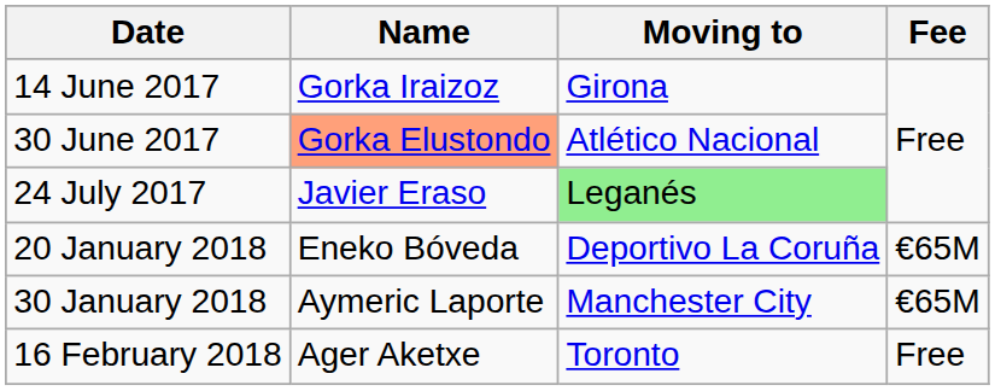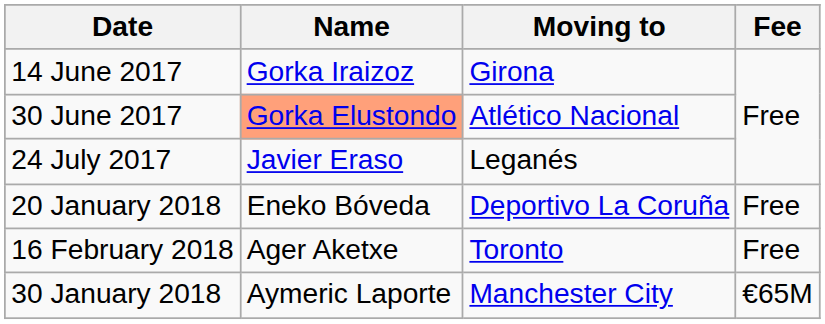 <table class=wikitable>
 <tr>
 <th>Date</th>
 <th>Name</th>
 <th>Moving to</th>
 <th>Fee</th>
 </tr>
 <tr>
 <td>14 June 2017</td>
 <td> <a href='#'>Gorka Iraizoz</a></td>
 <td> <a href='#'>Girona</a></td>
 <td rowspan=3>Free</td>
 </tr>
 <tr>
 <td>30 June 2017</td>
 <td style="background: lightsalmon;"> <a href='#'>Gorka Elustondo</a></td>
 <td> <a href='#'>Atlético Nacional</a></td>
 </tr>
 <tr>
 <td>24 July 2017</td>
 <td> <a href='#'>Javier Eraso</a></td>
-<td style="background: lightgreen;"> Leganés</td>
+<td> Leganés</td>
 </tr>
 <tr>
 <td>20 January 2018</td>
 <td> Eneko Bóveda</td>
 <td> <a href='#'>Deportivo La Coruña</a></td>
-<td>€65M</td>
+<td>Free</td>
+</tr>
+<tr>
+<td>16 February 2018</td>
+<td> Ager Aketxe</td>
+<td> <a href='#'>Toronto</a></td>
+<td>Free</td>
 </tr>
 <tr>
 <td>30 January 2018</td>
 <td> Aymeric Laporte</td>
 <td> <a href='#'>Manchester City</a></td>
 <td>€65M</td>
 </tr>
-<tr>
-<td>16 February 2018</td>
-<td> Ager Aketxe</td>
-<td> <a href='#'>Toronto</a></td>
-<td>Free</td>
-</tr>
 </table>
